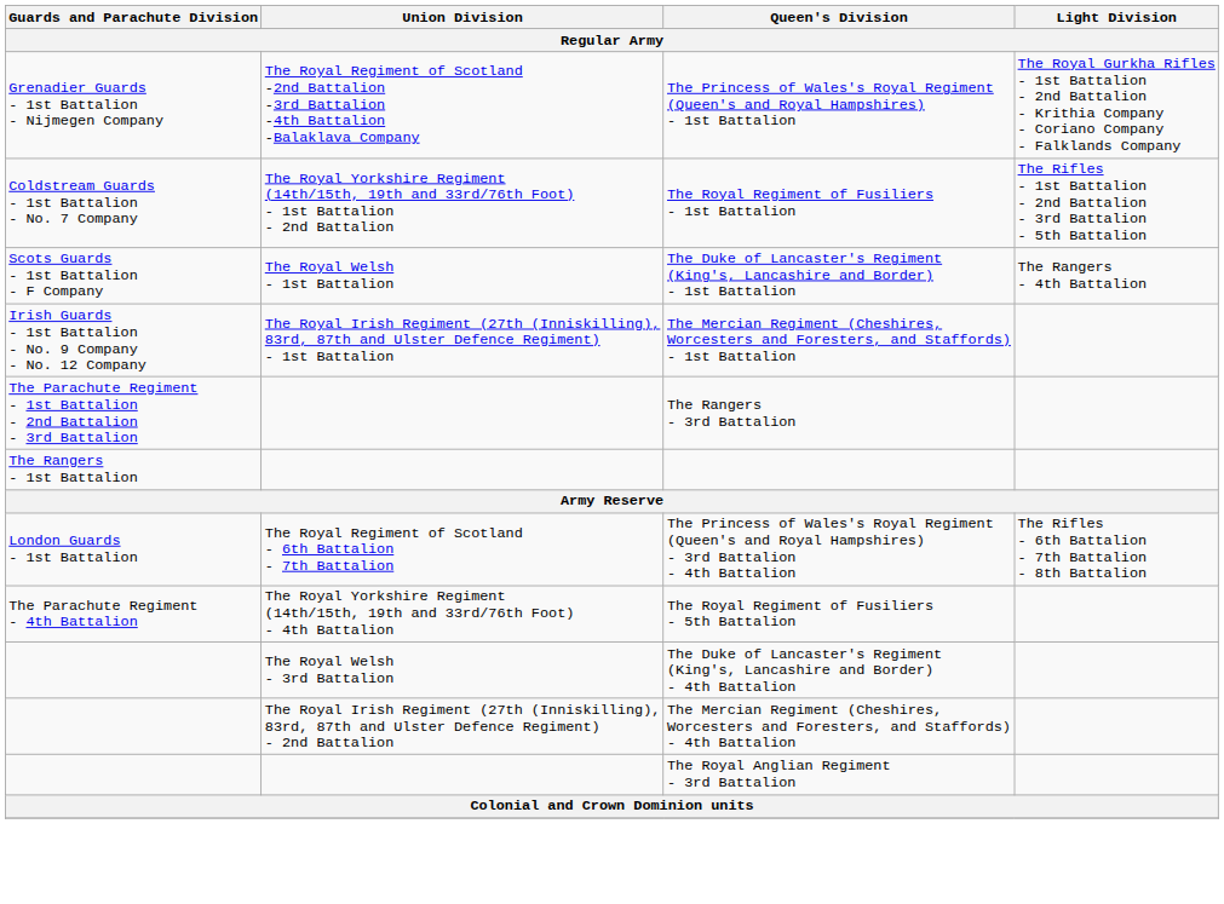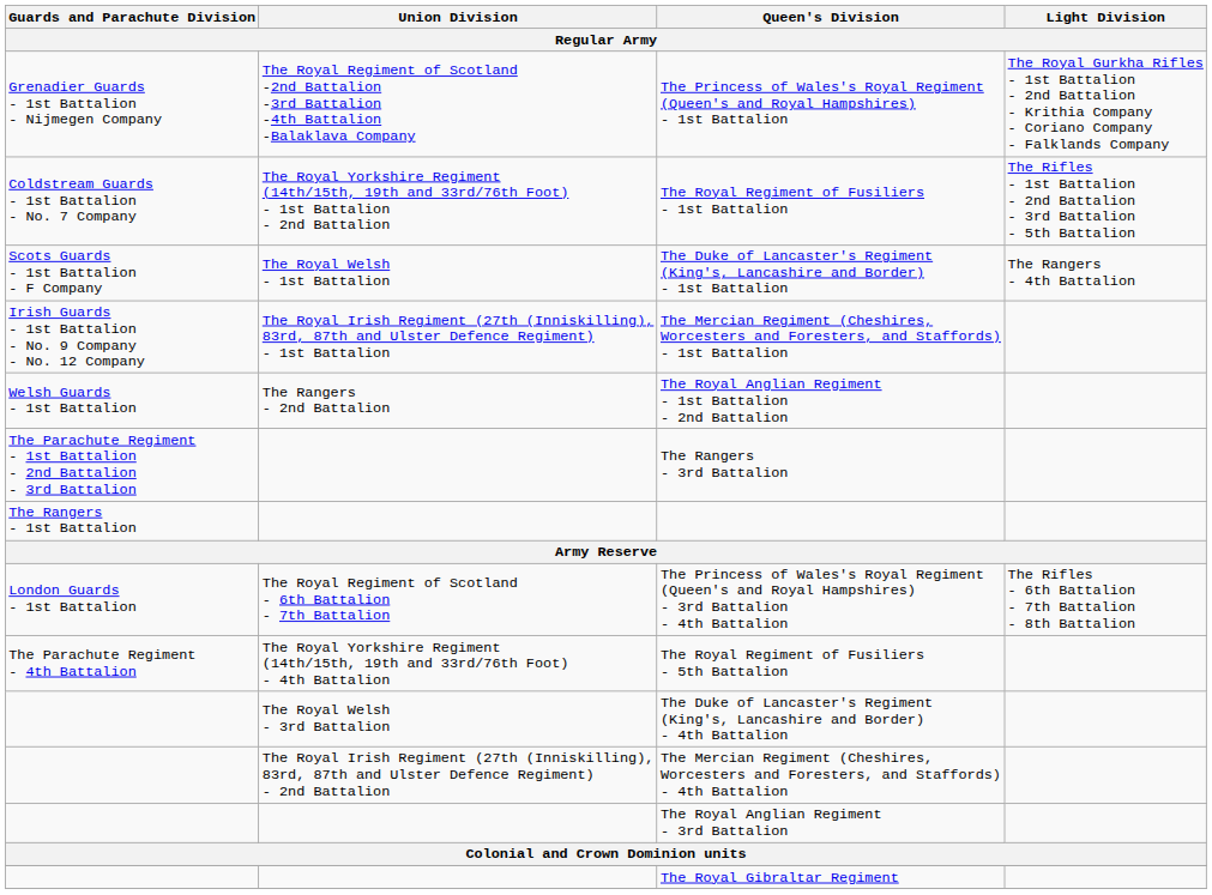 <table class="wikitable">
 <tr>
 <th>Guards and Parachute Division</th>
 <th>Union Division</th>
 <th>Queen's Division</th>
 <th>Light Division</th>
 </tr>
 <tr>
 <th colspan=4>Regular Army</th>
 </tr>
 <tr>
 <td><a href='#'>Grenadier Guards</a><br>- 1st Battalion<br>- Nijmegen Company</td>
 <td><a href='#'>The Royal Regiment of Scotland</a><br>-<a href='#'>2nd Battalion</a><br>-<a href='#'>3rd Battalion</a><br>-<a href='#'>4th Battalion</a><br>-<a href='#'>Balaklava Company</a></td>
 <td><a href='#'>The Princess of Wales's Royal Regiment<br>(Queen's and Royal Hampshires)</a><br>- 1st Battalion</td>
 <td><a href='#'>The Royal Gurkha Rifles</a><br>- 1st Battalion<br>- 2nd Battalion<br>- Krithia Company<br>- Coriano Company<br>- Falklands Company</td>
 </tr>
 <tr>
 <td><a href='#'>Coldstream Guards</a><br>- 1st Battalion<br>- No. 7 Company</td>
 <td><a href='#'>The Royal Yorkshire Regiment<br>(14th/15th, 19th and 33rd/76th Foot)</a><br>- 1st Battalion<br>- 2nd Battalion</td>
 <td><a href='#'>The Royal Regiment of Fusiliers</a><br>- 1st Battalion</td>
 <td><a href='#'>The Rifles</a><br>- 1st Battalion<br>- 2nd Battalion<br>- 3rd Battalion<br>- 5th Battalion</td>
 </tr>
 <tr>
 <td><a href='#'>Scots Guards</a><br>- 1st Battalion<br>- F Company</td>
 <td><a href='#'>The Royal Welsh</a><br>- 1st Battalion</td>
 <td><a href='#'>The Duke of Lancaster's Regiment<br>(King's, Lancashire and Border)</a><br>- 1st Battalion</td>
 <td>The Rangers<br>- 4th Battalion</td>
 </tr>
 <tr>
 <td><a href='#'>Irish Guards</a><br>- 1st Battalion<br>- No. 9 Company<br>- No. 12 Company</td>
 <td><a href='#'>The Royal Irish Regiment (27th (Inniskilling),<br> 83rd, 87th and Ulster Defence Regiment)</a><br>- 1st Battalion</td>
 <td><a href='#'>The Mercian Regiment (Cheshires,<br>Worcesters and Foresters, and Staffords)</a><br>- 1st Battalion</td>
+<td></td>
+</tr>
+<tr>
+<td><a href='#'>Welsh Guards</a><br>- 1st Battalion</td>
+<td>The Rangers<br>- 2nd Battalion</td>
+<td><a href='#'>The Royal Anglian Regiment</a><br>- 1st Battalion<br>- 2nd Battalion</td>
 <td></td>
 </tr>
 <tr>
 <td><a href='#'>The Parachute Regiment</a><br>- <a href='#'>1st Battalion</a><br>- <a href='#'>2nd Battalion</a><br>- <a href='#'>3rd Battalion</a></td>
 <td></td>
 <td>The Rangers<br>- 3rd Battalion</td>
 <td></td>
 </tr>
 <tr>
 <td><a href='#'>The Rangers</a><br>- 1st Battalion</td>
 <td></td>
 <td></td>
 <td></td>
 </tr>
 <tr>
 <th colspan=4>Army Reserve</th>
 </tr>
 <tr>
 <td><a href='#'>London Guards</a><br>- 1st Battalion</td>
 <td>The Royal Regiment of Scotland<br>- <a href='#'>6th Battalion</a><br>- <a href='#'>7th Battalion</a></td>
 <td>The Princess of Wales's Royal Regiment<br>(Queen's and Royal Hampshires)<br>- 3rd Battalion<br>- 4th Battalion</td>
 <td>The Rifles<br>- 6th Battalion<br>- 7th Battalion<br>- 8th Battalion</td>
 </tr>
 <tr>
 <td>The Parachute Regiment<br>- <a href='#'>4th Battalion</a></td>
 <td>The Royal Yorkshire Regiment<br> (14th/15th, 19th and 33rd/76th Foot)<br>- 4th Battalion</td>
 <td>The Royal Regiment of Fusiliers<br>- 5th Battalion</td>
 <td></td>
 </tr>
 <tr>
 <td></td>
 <td>The Royal Welsh<br>- 3rd Battalion</td>
 <td>The Duke of Lancaster's Regiment<br> (King's, Lancashire and Border)<br>- 4th Battalion</td>
 <td></td>
 </tr>
 <tr>
 <td></td>
 <td>The Royal Irish Regiment (27th (Inniskilling),<br> 83rd, 87th and Ulster Defence Regiment)<br>- 2nd Battalion</td>
 <td>The Mercian Regiment (Cheshires,<br> Worcesters and Foresters, and Staffords)<br>- 4th Battalion</td>
 <td></td>
 </tr>
 <tr>
 <td></td>
 <td></td>
 <td>The Royal Anglian Regiment<br>- 3rd Battalion</td>
 <td></td>
 </tr>
 <tr>
 <th colspan=4>Colonial and Crown Dominion units</th>
 </tr>
 <tr>
 </tr>
 <tr>
+<td></td>
+<td></td>
+<td><a href='#'>The Royal Gibraltar Regiment</a></td>
+<td></td>
+</tr>
+<tr>
 </tr>
 </table>
